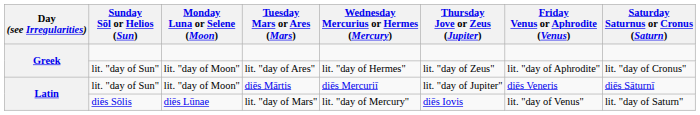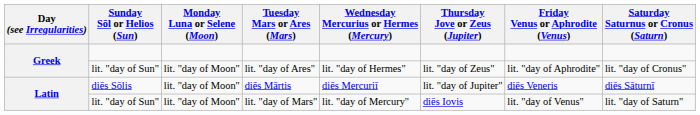 <table class="wikitable sortable">
 <tr>
 <th>Day<br><em>(see <a href='#'>Irregularities</a>)</em></th>
 <th><a href='#'>Sunday</a><br><a href='#'>Sōl</a> or <a href='#'>Helios</a> <br>(<em><a href='#'>Sun</a></em>)</th>
 <th><a href='#'>Monday</a><br><a href='#'>Luna</a> or <a href='#'>Selene</a> <br>(<em><a href='#'>Moon</a></em>)</th>
 <th><a href='#'>Tuesday</a><br><a href='#'>Mars</a> or <a href='#'>Ares</a><br>(<em><a href='#'>Mars</a></em>)</th>
 <th><a href='#'>Wednesday</a><br><a href='#'>Mercurius</a> or <a href='#'>Hermes</a><br>(<em><a href='#'>Mercury</a></em>)</th>
 <th><a href='#'>Thursday</a><br><a href='#'>Jove</a> or <a href='#'>Zeus</a> <br>(<em><a href='#'>Jupiter</a></em>)</th>
 <th><a href='#'>Friday</a><br><a href='#'>Venus</a> or <a href='#'>Aphrodite</a> <br>(<em><a href='#'>Venus</a></em>)</th>
 <th><a href='#'>Saturday</a><br><a href='#'>Saturnus</a> or <a href='#'>Cronus</a><br>(<em><a href='#'>Saturn</a></em>)</th>
 </tr>
 <tr>
 <th rowspan="2"><a href='#'>Greek</a></th>
 <td><br></td>
 <td><br></td>
 <td><br></td>
 <td><br></td>
 <td><br></td>
 <td><br></td>
 <td><br></td>
 </tr>
 <tr>
 <td>lit. "day of Sun"</td>
 <td>lit. "day of Moon"</td>
 <td>lit. "day of Ares"</td>
 <td>lit. "day of Hermes"</td>
 <td>lit. "day of Zeus"</td>
 <td>lit. "day of Aphrodite"</td>
 <td>lit. "day of Cronus"</td>
 </tr>
 <tr>
 <th rowspan="2"><a href='#'>Latin</a></th>
-<td>lit. "day of Sun"</td>
+<td><a href='#'>diēs Sōlis</a></td>
 <td>lit. "day of Moon"</td>
 <td><a href='#'>diēs Mārtis</a></td>
 <td><a href='#'>diēs Mercuriī</a></td>
 <td>lit. "day of Jupiter"</td>
 <td><a href='#'>diēs Veneris</a></td>
 <td><a href='#'>diēs Sāturnī</a></td>
 </tr>
 <tr>
-<td><a href='#'>diēs Sōlis</a></td>
-<td><a href='#'>diēs Lūnae</a></td>
+<td>lit. "day of Sun"</td>
+<td>lit. "day of Moon"</td>
 <td>lit. "day of Mars"</td>
 <td>lit. "day of Mercury"</td>
 <td><a href='#'>diēs Iovis</a></td>
 <td>lit. "day of Venus"</td>
 <td>lit. "day of Saturn"</td>
 </tr>
 </table>
